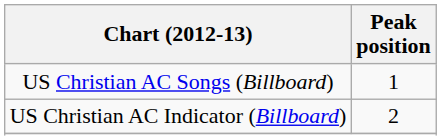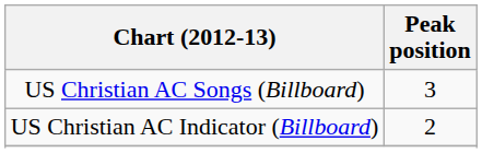 <table class="wikitable sortable plainrowheaders" style="text-align:center">
 <tr>
 <th scope="col">Chart (2012-13)</th>
 <th scope="col">Peak<br> position</th>
 </tr>
 <tr>
 <td>US <a href='#'>Christian AC Songs</a> (<em>Billboard</em>)</td>
-<td align="center">1</td>
+<td align="center">3</td>
 </tr>
 <tr>
 <td>US Christian AC Indicator (<em><a href='#'>Billboard</a></em>)</td>
 <td align="center">2</td>
 </tr>
 <tr>
 </tr>
 <tr>
 </tr>
 </table>
